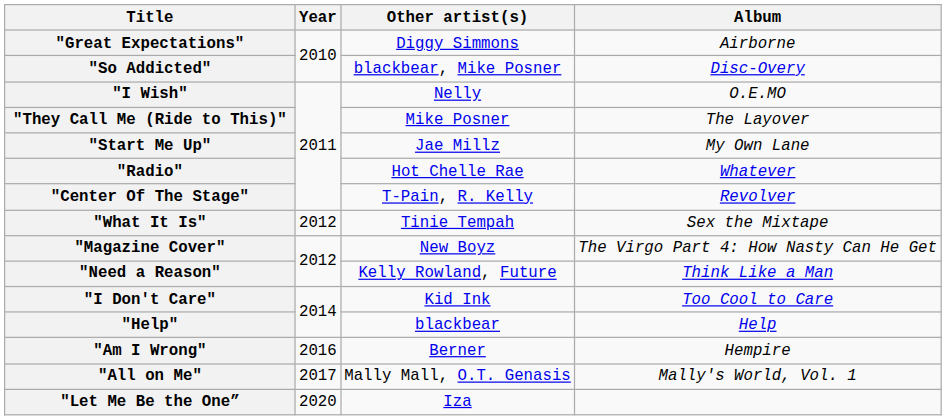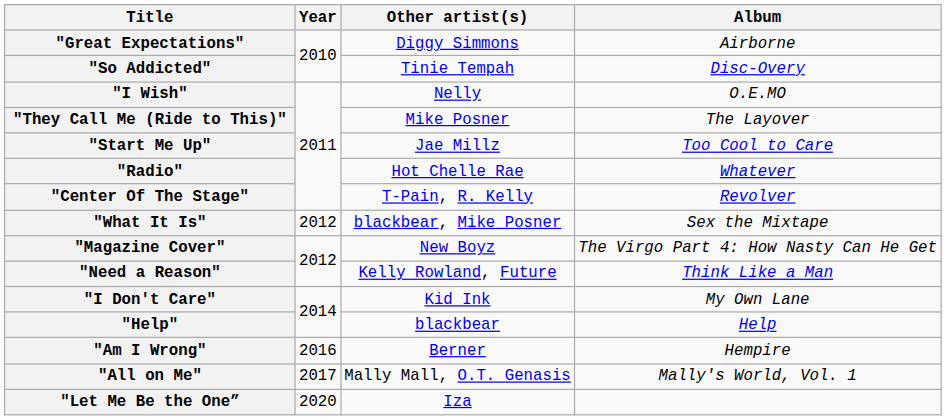 <table class="wikitable plainrowheaders" style="text-align:center;">
 <tr>
 <th scope="col" style="width:18em;">Title</th>
 <th scope="col">Year</th>
 <th scope="col">Other artist(s)</th>
 <th scope="col">Album</th>
 </tr>
 <tr>
 <th scope="row">"Great Expectations"</th>
 <td rowspan="2">2010</td>
 <td><a href='#'>Diggy Simmons</a></td>
 <td><em>Airborne</em></td>
 </tr>
 <tr>
 <th scope="row">"So Addicted"</th>
-<td><a href='#'>blackbear</a>, <a href='#'>Mike Posner</a></td>
+<td><a href='#'>Tinie Tempah</a></td>
 <td><em><a href='#'>Disc-Overy</a></em></td>
 </tr>
 <tr>
 <th scope="row">"I Wish"</th>
 <td rowspan="5">2011</td>
 <td><a href='#'>Nelly</a></td>
 <td><em>O.E.MO</em></td>
 </tr>
 <tr>
 <th scope="row">"They Call Me (Ride to This)"</th>
 <td><a href='#'>Mike Posner</a></td>
 <td><em>The Layover</em></td>
 </tr>
 <tr>
 <th scope="row">"Start Me Up"</th>
 <td><a href='#'>Jae Millz</a></td>
-<td><em>My Own Lane</em></td>
+<td><em><a href='#'>Too Cool to Care</a></em></td>
 </tr>
 <tr>
 <th scope="row">"Radio"</th>
 <td><a href='#'>Hot Chelle Rae</a></td>
 <td><em><a href='#'>Whatever</a></em></td>
 </tr>
 <tr>
 <th scope="row">"Center Of The Stage"</th>
 <td><a href='#'>T-Pain</a>, <a href='#'>R. Kelly</a></td>
 <td><em><a href='#'>Revolver</a></em></td>
 </tr>
 <tr>
 <th scope="row">"What It Is"</th>
 <td>2012</td>
-<td><a href='#'>Tinie Tempah</a></td>
+<td><a href='#'>blackbear</a>, <a href='#'>Mike Posner</a></td>
 <td><em>Sex the Mixtape</em></td>
 </tr>
 <tr>
 <th scope="row">"Magazine Cover"</th>
 <td rowspan="2">2012</td>
 <td><a href='#'>New Boyz</a></td>
 <td><em>The Virgo Part 4: How Nasty Can He Get</em></td>
 </tr>
 <tr>
 <th scope="row">"Need a Reason"</th>
 <td><a href='#'>Kelly Rowland</a>, <a href='#'>Future</a></td>
 <td><em><a href='#'>Think Like a Man</a></em></td>
 </tr>
 <tr>
 <th scope="row">"I Don't Care"</th>
 <td rowspan="2">2014</td>
 <td><a href='#'>Kid Ink</a></td>
-<td><em><a href='#'>Too Cool to Care</a></em></td>
+<td><em>My Own Lane</em></td>
 </tr>
 <tr>
 <th scope="row">"Help"</th>
 <td><a href='#'>blackbear</a></td>
 <td><em><a href='#'>Help</a></em></td>
 </tr>
 <tr>
 <th scope="row">"Am I Wrong"</th>
 <td>2016</td>
 <td><a href='#'>Berner</a></td>
 <td><em>Hempire</em></td>
 </tr>
 <tr>
 <th scope="row">"All on Me"</th>
 <td>2017</td>
 <td>Mally Mall, <a href='#'>O.T. Genasis</a></td>
 <td><em>Mally's World, Vol. 1</em></td>
 </tr>
 <tr>
 <th scope="row">"Let Me Be the One”</th>
 <td>2020</td>
 <td><a href='#'>Iza</a></td>
 <td></td>
 </tr>
 </table>
